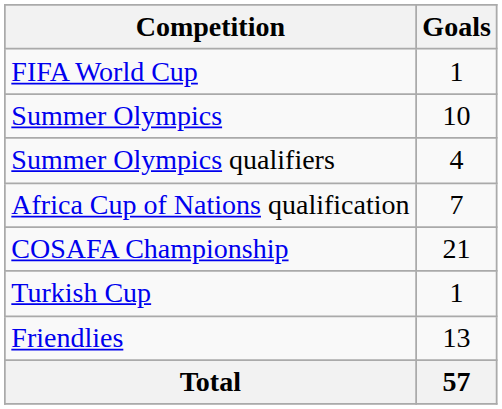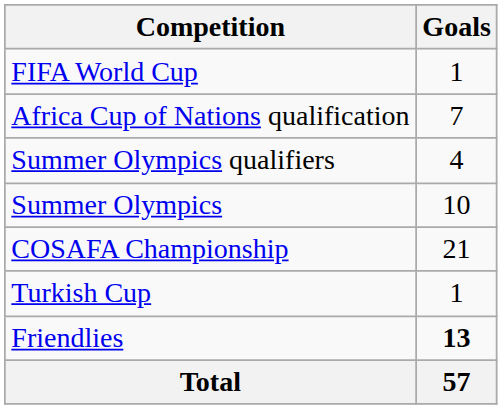 <table class="wikitable sortable" style="text-align:center">
 <tr>
 <th scope="col">Competition</th>
 <th scope="col">Goals</th>
 </tr>
 <tr>
 <td style="text-align:left"><a href='#'>FIFA World Cup</a></td>
 <td>1</td>
 </tr>
 <tr>
-<td style="text-align:left"><a href='#'>Summer Olympics</a></td>
-<td>10</td>
+<td style="text-align:left"><a href='#'>Africa Cup of Nations</a> qualification</td>
+<td>7</td>
 </tr>
 <tr>
 <td style="text-align:left"><a href='#'>Summer Olympics</a> qualifiers</td>
 <td>4</td>
 </tr>
 <tr>
-<td style="text-align:left"><a href='#'>Africa Cup of Nations</a> qualification</td>
-<td>7</td>
+<td style="text-align:left"><a href='#'>Summer Olympics</a></td>
+<td>10</td>
 </tr>
 <tr>
 <td style="text-align:left"><a href='#'>COSAFA Championship</a></td>
 <td>21</td>
 </tr>
 <tr>
 <td style="text-align:left"><a href='#'>Turkish Cup</a></td>
 <td>1</td>
 </tr>
 <tr>
 <td style="text-align:left"><a href='#'>Friendlies</a></td>
-<td>13</td>
+<td><strong>13</strong></td>
 </tr>
 <tr>
 <th scope="row">Total</th>
 <th scope="row">57</th>
 </tr>
 </table>
